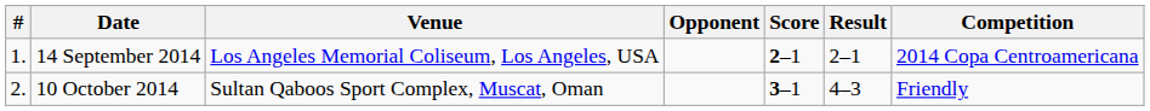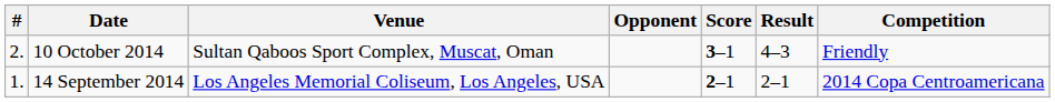 <table class="wikitable">
 <tr>
 <th>#</th>
 <th>Date</th>
 <th>Venue</th>
 <th>Opponent</th>
 <th>Score</th>
 <th>Result</th>
 <th>Competition</th>
 </tr>
 <tr>
+<td>2.</td>
+<td>10 October 2014</td>
+<td>Sultan Qaboos Sport Complex, <a href='#'>Muscat</a>, Oman</td>
+<td></td>
+<td><strong>3</strong>–1</td>
+<td>4–3</td>
+<td><a href='#'>Friendly</a></td>
+</tr>
+<tr>
 <td>1.</td>
 <td>14 September 2014</td>
 <td><a href='#'>Los Angeles Memorial Coliseum</a>, <a href='#'>Los Angeles</a>, USA</td>
 <td></td>
 <td><strong>2</strong>–1</td>
 <td>2–1</td>
 <td><a href='#'>2014 Copa Centroamericana</a></td>
 </tr>
-<tr>
-<td>2.</td>
-<td>10 October 2014</td>
-<td>Sultan Qaboos Sport Complex, <a href='#'>Muscat</a>, Oman</td>
-<td></td>
-<td><strong>3</strong>–1</td>
-<td>4–3</td>
-<td><a href='#'>Friendly</a></td>
-</tr>
 </table>
